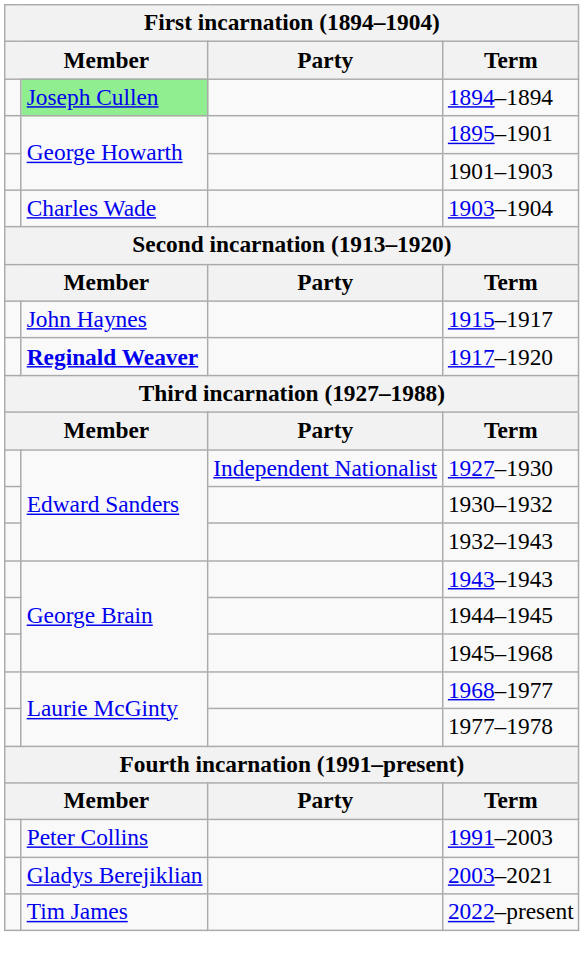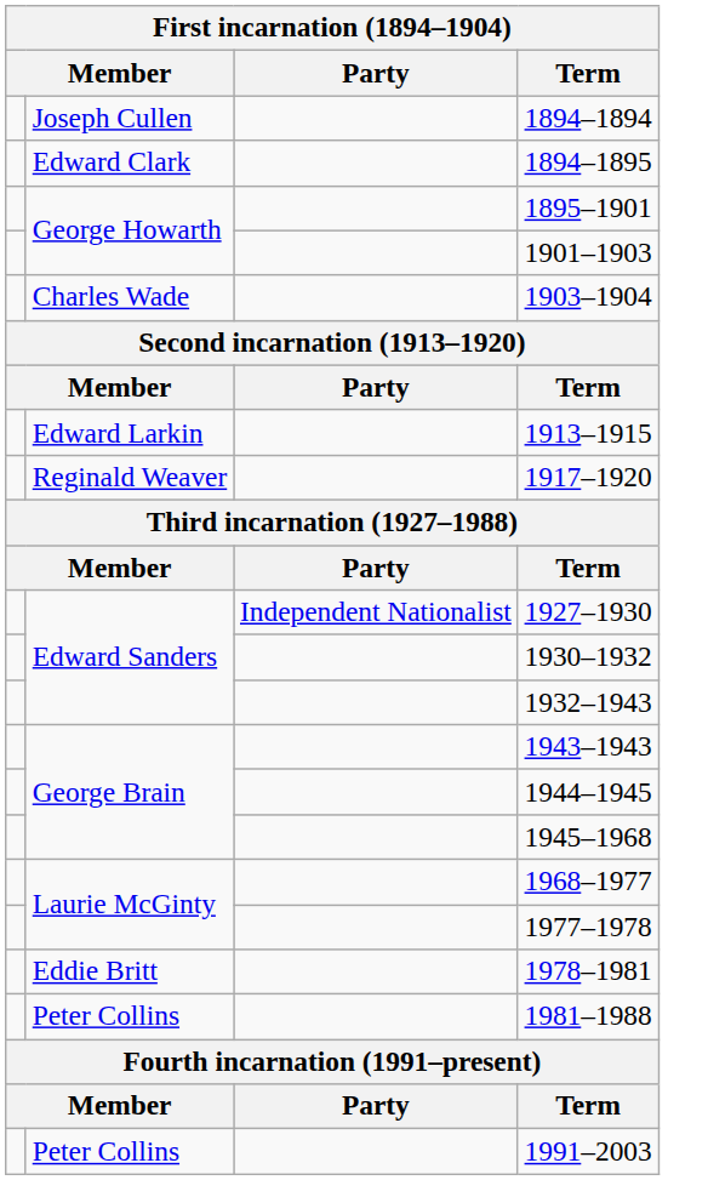 <table class="wikitable">
 <tr>
 <th colspan=4 style="border-right:0px;";>First incarnation (1894–1904)</th>
 </tr>
 <tr>
 <th colspan="2">Member</th>
 <th>Party</th>
 <th>Term</th>
 </tr>
 <tr>
 <td> </td>
-<td style="background: lightgreen;"><a href='#'>Joseph Cullen</a></td>
+<td><a href='#'>Joseph Cullen</a></td>
 <td></td>
 <td><a href='#'>1894</a>–1894</td>
+</tr>
+<tr>
+<td> </td>
+<td><a href='#'>Edward Clark</a></td>
+<td></td>
+<td><a href='#'>1894</a>–1895</td>
 </tr>
 <tr>
 <td> </td>
 <td rowspan="2"><a href='#'>George Howarth</a></td>
 <td></td>
 <td><a href='#'>1895</a>–1901</td>
 </tr>
 <tr>
 <td> </td>
 <td></td>
 <td>1901–1903</td>
 </tr>
 <tr>
 <td> </td>
 <td><a href='#'>Charles Wade</a></td>
 <td></td>
 <td><a href='#'>1903</a>–1904</td>
 </tr>
 <tr>
 <th colspan=4 style="border-right:0px;";>Second incarnation (1913–1920)</th>
 </tr>
 <tr>
 <th colspan="2">Member</th>
 <th>Party</th>
 <th>Term</th>
 </tr>
 <tr>
 <td> </td>
-<td><a href='#'>John Haynes</a></td>
+<td><a href='#'>Edward Larkin</a></td>
 <td></td>
-<td><a href='#'>1915</a>–1917</td>
+<td><a href='#'>1913</a>–1915</td>
 </tr>
 <tr>
 <td> </td>
-<td><strong><a href='#'>Reginald Weaver</a></strong></td>
+<td><a href='#'>Reginald Weaver</a></td>
 <td></td>
 <td><a href='#'>1917</a>–1920</td>
 </tr>
 <tr>
 <th colspan=4 style="border-right:0px;";>Third incarnation (1927–1988)</th>
 </tr>
 <tr>
 <th colspan="2">Member</th>
 <th>Party</th>
 <th>Term</th>
 </tr>
 <tr>
 <td> </td>
 <td rowspan="3"><a href='#'>Edward Sanders</a></td>
 <td><a href='#'>Independent Nationalist</a></td>
 <td><a href='#'>1927</a>–1930</td>
 </tr>
 <tr>
 <td> </td>
 <td></td>
 <td>1930–1932</td>
 </tr>
 <tr>
 <td> </td>
 <td></td>
 <td>1932–1943</td>
 </tr>
 <tr>
 <td> </td>
 <td rowspan="3"><a href='#'>George Brain</a></td>
 <td></td>
 <td><a href='#'>1943</a>–1943</td>
 </tr>
 <tr>
 <td> </td>
 <td></td>
 <td>1944–1945</td>
 </tr>
 <tr>
 <td> </td>
 <td></td>
 <td>1945–1968</td>
 </tr>
 <tr>
 <td> </td>
 <td rowspan="2"><a href='#'>Laurie McGinty</a></td>
 <td></td>
 <td><a href='#'>1968</a>–1977</td>
 </tr>
 <tr>
 <td> </td>
 <td></td>
 <td>1977–1978</td>
 </tr>
 <tr>
+<td> </td>
+<td><a href='#'>Eddie Britt</a></td>
+<td></td>
+<td><a href='#'>1978</a>–1981</td>
+</tr>
+<tr>
+<td> </td>
+<td><a href='#'>Peter Collins</a></td>
+<td></td>
+<td><a href='#'>1981</a>–1988</td>
+</tr>
+<tr>
 <th colspan=4 style="border-right:0px;";>Fourth incarnation (1991–present)</th>
 </tr>
 <tr>
 <th colspan="2">Member</th>
 <th>Party</th>
 <th>Term</th>
 </tr>
 <tr>
 <td> </td>
 <td><a href='#'>Peter Collins</a></td>
 <td></td>
 <td><a href='#'>1991</a>–2003</td>
 </tr>
-<tr>
-<td> </td>
-<td><a href='#'>Gladys Berejiklian</a></td>
-<td></td>
-<td><a href='#'>2003</a>–2021</td>
-</tr>
-<tr>
-<td> </td>
-<td><a href='#'>Tim James</a></td>
-<td></td>
-<td><a href='#'>2022</a>–present</td>
-</tr>
 </table>
